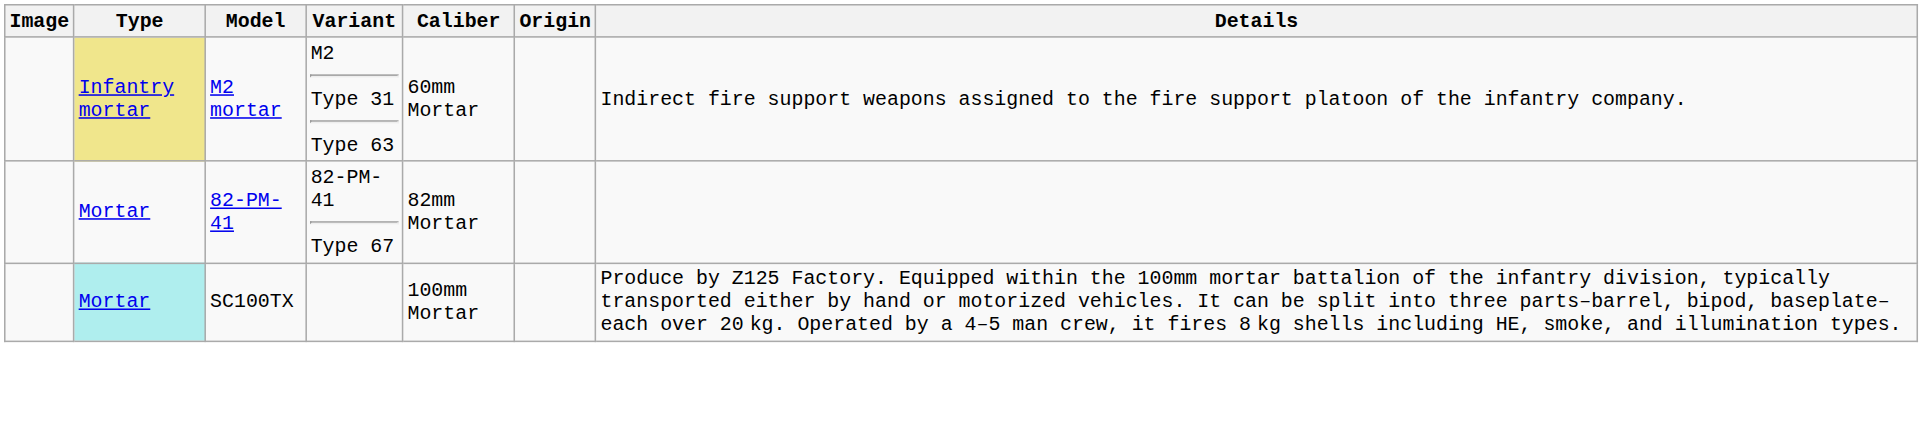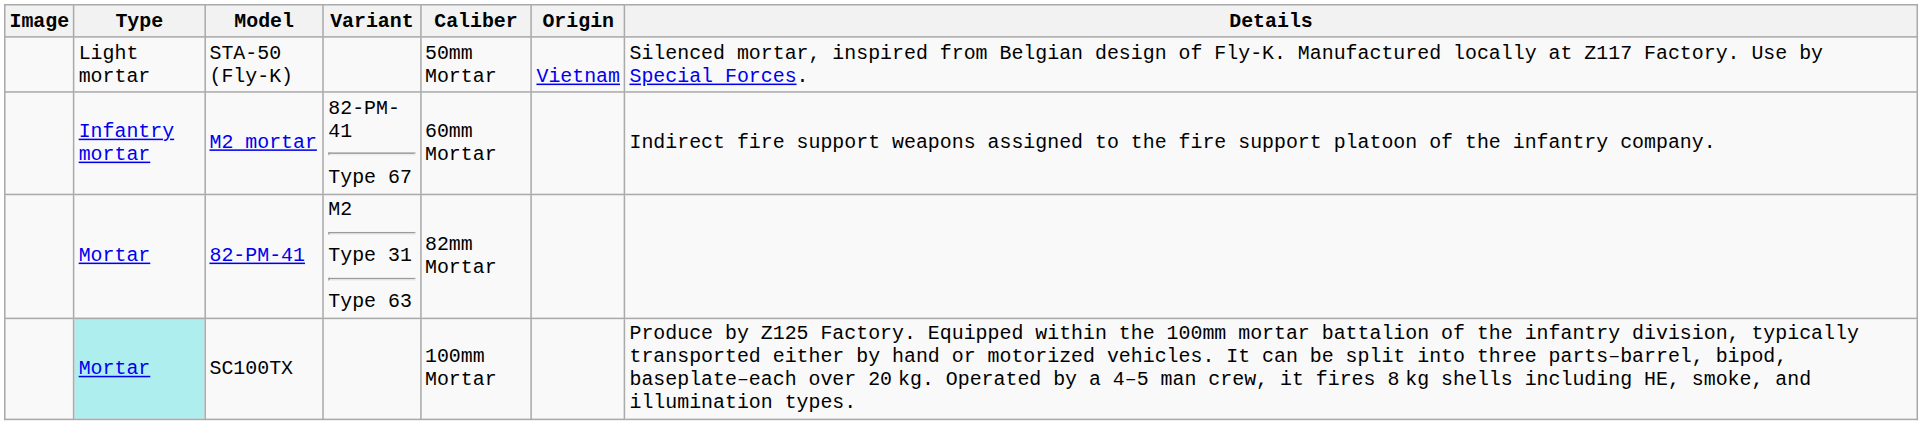 <table class="wikitable">
 <tr>
 <th>Image</th>
 <th>Type</th>
 <th>Model</th>
 <th>Variant</th>
 <th>Caliber</th>
 <th>Origin</th>
 <th>Details</th>
 </tr>
 <tr>
 <td></td>
-<td style="background: khaki;"><a href='#'>Infantry mortar</a></td>
+<td>Light mortar</td>
+<td>STA-50 (Fly-K)</td>
+<td></td>
+<td>50mm Mortar</td>
+<td><br><a href='#'>Vietnam</a></td>
+<td>Silenced mortar, inspired from Belgian design of Fly-K. Manufactured locally at Z117 Factory. Use by <a href='#'>Special Forces</a>.</td>
+</tr>
+<tr>
+<td></td>
+<td><a href='#'>Infantry mortar</a></td>
 <td><a href='#'>M2 mortar</a></td>
-<td>M2<hr>Type 31<hr> Type 63</td>
+<td>82-PM-41<hr>Type 67</td>
 <td>60mm Mortar</td>
 <td></td>
 <td>Indirect fire support weapons assigned to the fire support platoon of the infantry company.</td>
 </tr>
 <tr>
 <td></td>
 <td><a href='#'>Mortar</a></td>
 <td><a href='#'>82-PM-41</a></td>
-<td>82-PM-41<hr>Type 67</td>
+<td>M2<hr>Type 31<hr> Type 63</td>
 <td>82mm Mortar</td>
 <td></td>
 <td></td>
 </tr>
 <tr>
 <td></td>
 <td style="background: paleturquoise;"><a href='#'>Mortar</a></td>
 <td>SC100TX</td>
 <td></td>
 <td>100mm Mortar</td>
 <td></td>
 <td>Produce by Z125 Factory.  Equipped within the 100mm mortar battalion of the infantry division, typically transported either by hand or motorized vehicles. It can be split into three parts–barrel, bipod, baseplate–each over 20 kg. Operated by a 4–5 man crew, it fires 8 kg shells including HE, smoke, and illumination types.</td>
 </tr>
 </table>
